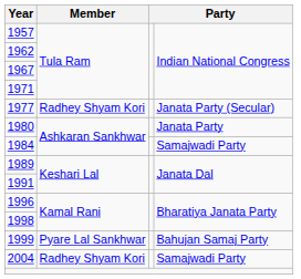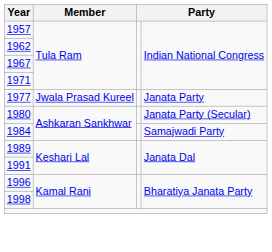 <table class="wikitable">
 <tr>
 <th>Year</th>
 <th>Member</th>
 <th colspan="2">Party</th>
 </tr>
 <tr>
 <td><a href='#'>1957</a></td>
 <td rowspan="4"><a href='#'>Tula Ram</a></td>
 <td rowspan="4" style=background-color:></td>
 <td rowspan="4"><a href='#'>Indian National Congress</a></td>
 </tr>
 <tr>
 <td><a href='#'>1962</a></td>
 </tr>
 <tr>
 <td><a href='#'>1967</a></td>
 </tr>
 <tr>
 <td><a href='#'>1971</a></td>
 </tr>
 <tr>
 <td><a href='#'>1977</a></td>
-<td><a href='#'>Radhey Shyam Kori</a></td>
+<td><a href='#'>Jwala Prasad Kureel</a></td>
 <td style=background-color:></td>
-<td><a href='#'>Janata Party (Secular)</a></td>
+<td><a href='#'>Janata Party</a></td>
 </tr>
 <tr>
 <td><a href='#'>1980</a></td>
 <td rowspan="2"><a href='#'>Ashkaran Sankhwar</a></td>
 <td style=background-color:></td>
-<td><a href='#'>Janata Party</a></td>
+<td><a href='#'>Janata Party (Secular)</a></td>
 </tr>
 <tr>
 <td><a href='#'>1984</a></td>
 <td style=background-color:></td>
 <td><a href='#'>Samajwadi Party</a></td>
 </tr>
 <tr>
 <td><a href='#'>1989</a></td>
 <td rowspan="2"><a href='#'>Keshari Lal</a></td>
 <td rowspan="2" style=background-color:></td>
 <td rowspan="2"><a href='#'>Janata Dal</a></td>
 </tr>
 <tr>
 <td><a href='#'>1991</a></td>
 </tr>
 <tr>
 <td><a href='#'>1996</a></td>
 <td rowspan="2"><a href='#'>Kamal Rani</a></td>
 <td rowspan="2" style=background-color:></td>
 <td rowspan="2"><a href='#'>Bharatiya Janata Party</a></td>
 </tr>
 <tr>
 <td><a href='#'>1998</a></td>
 </tr>
 <tr>
-<td><a href='#'>1999</a></td>
-<td><a href='#'>Pyare Lal Sankhwar</a></td>
-<td style=background-color:></td>
-<td><a href='#'>Bahujan Samaj Party</a></td>
-</tr>
-<tr>
-<td><a href='#'>2004</a></td>
-<td><a href='#'>Radhey Shyam Kori</a></td>
-<td style=background-color:></td>
-<td><a href='#'>Samajwadi Party</a></td>
-</tr>
-<tr>
 <td colspan="4"></td>
 </tr>
 </table>
